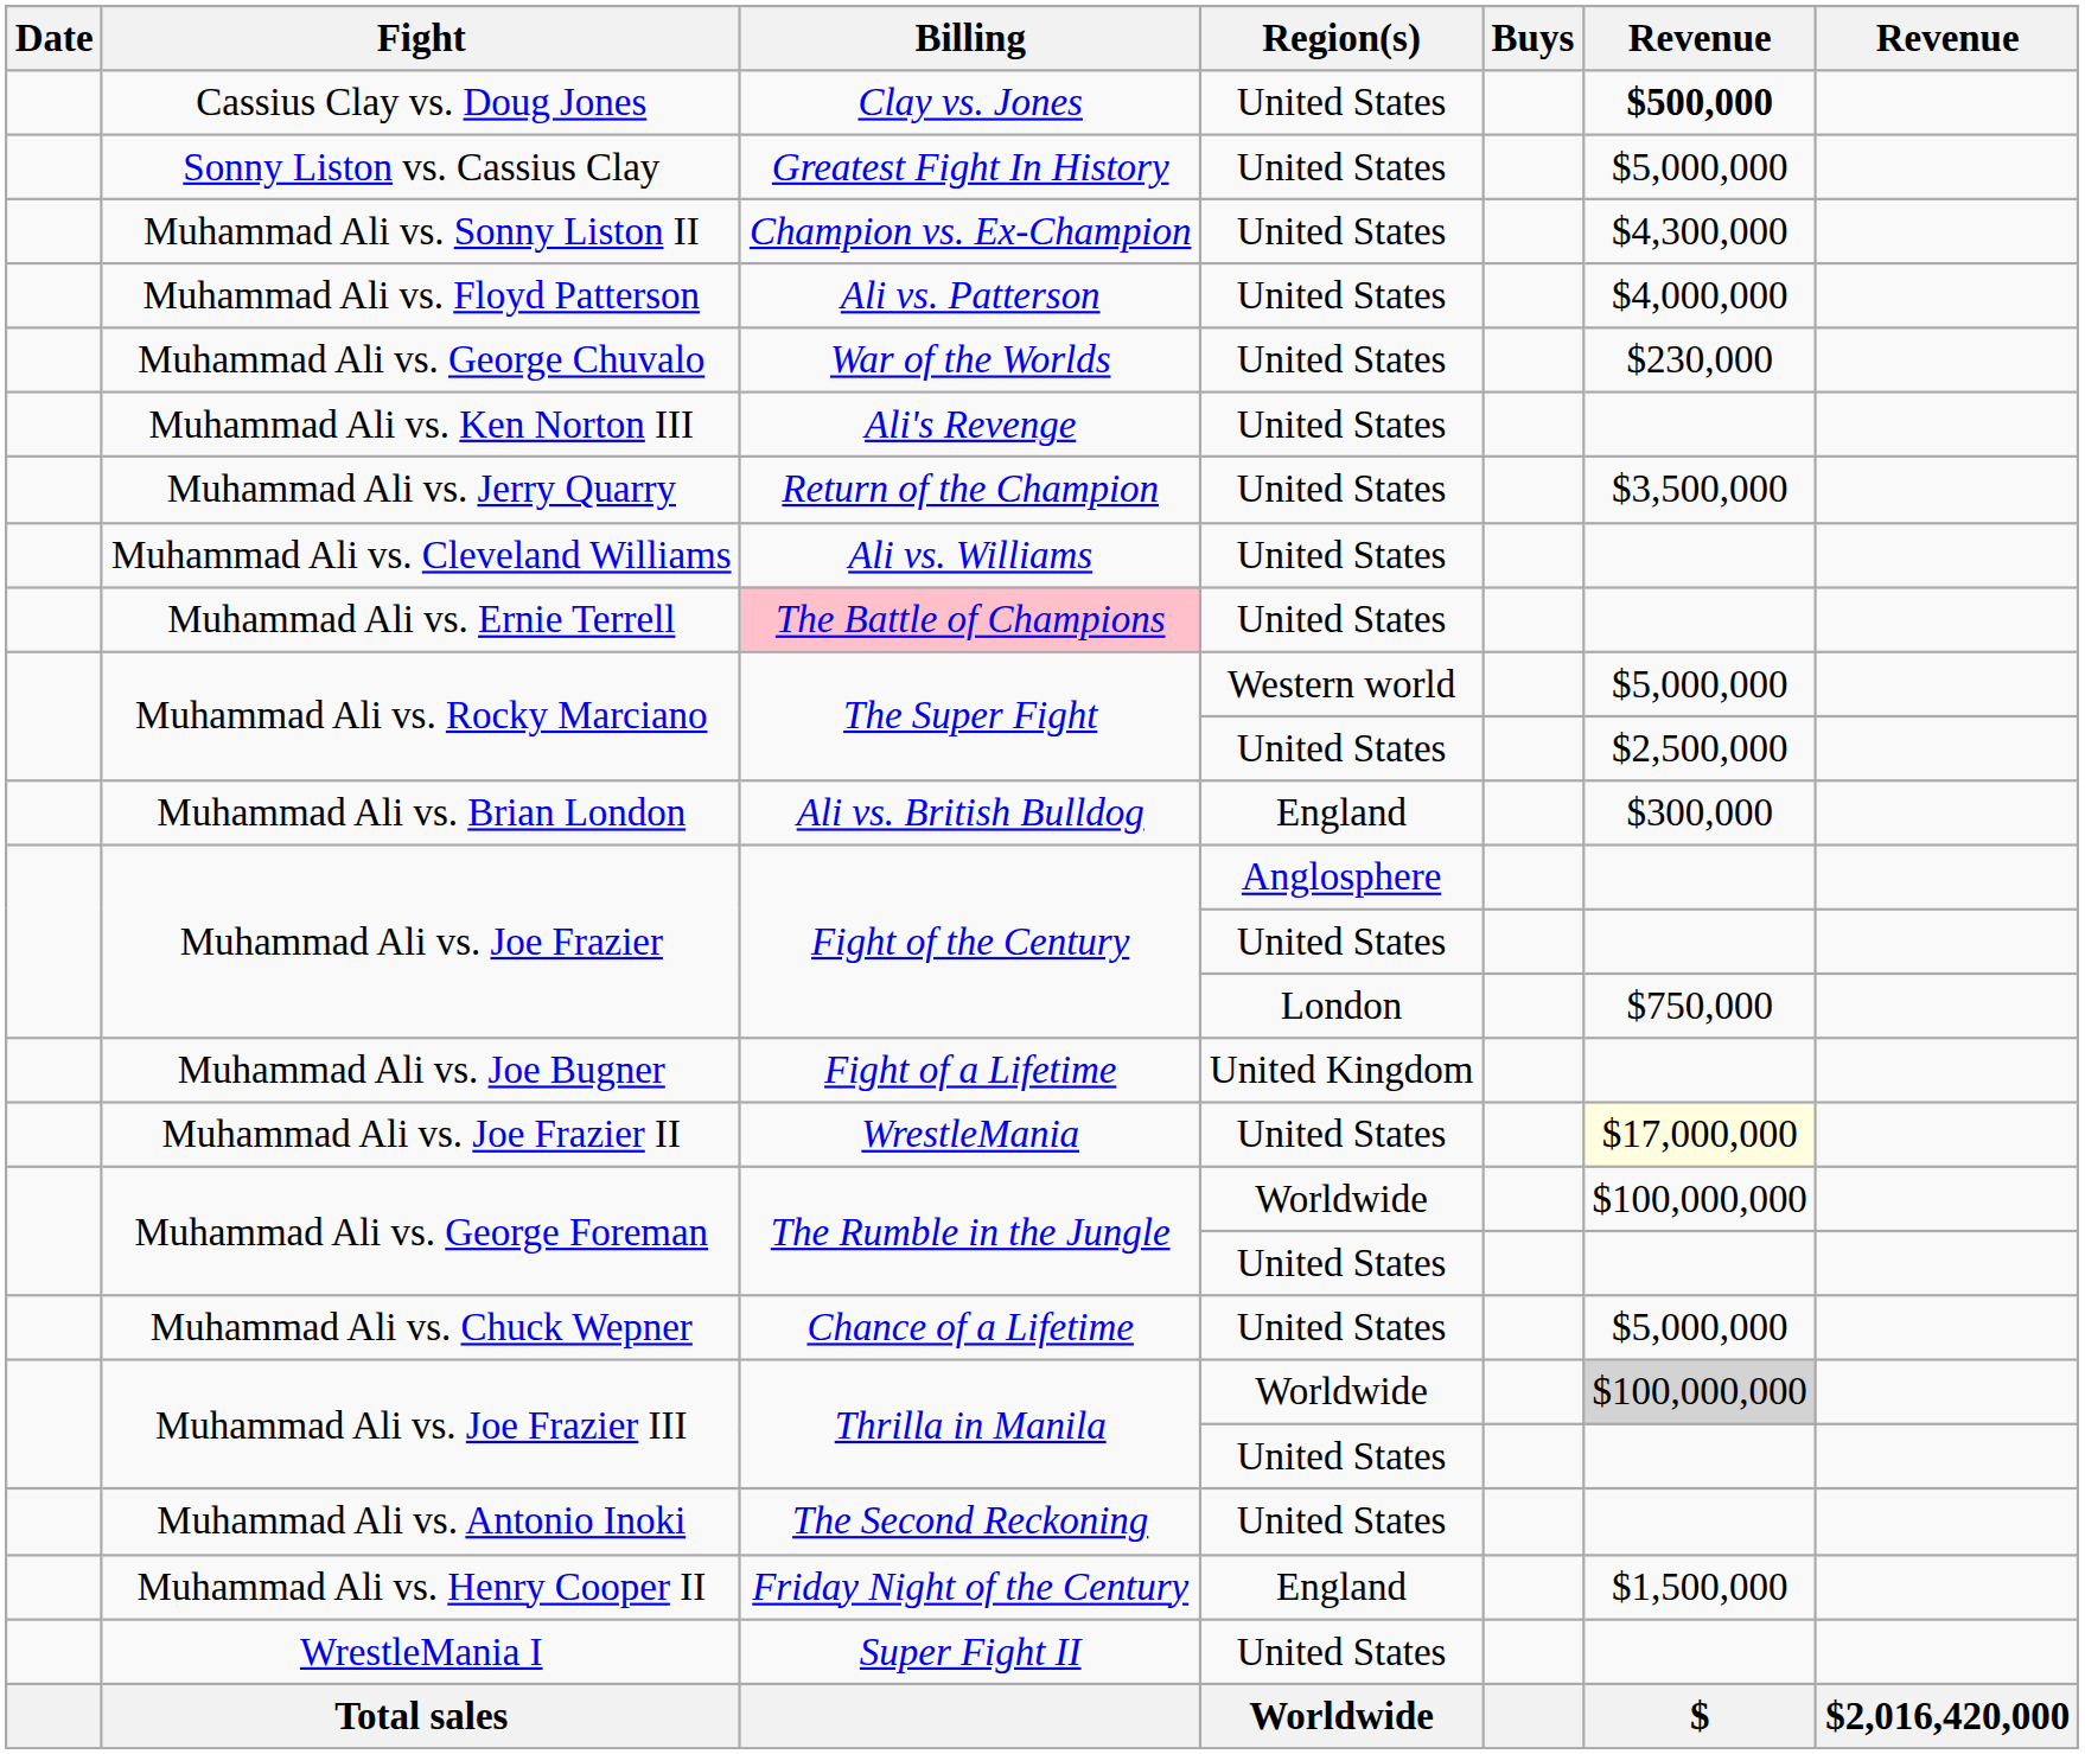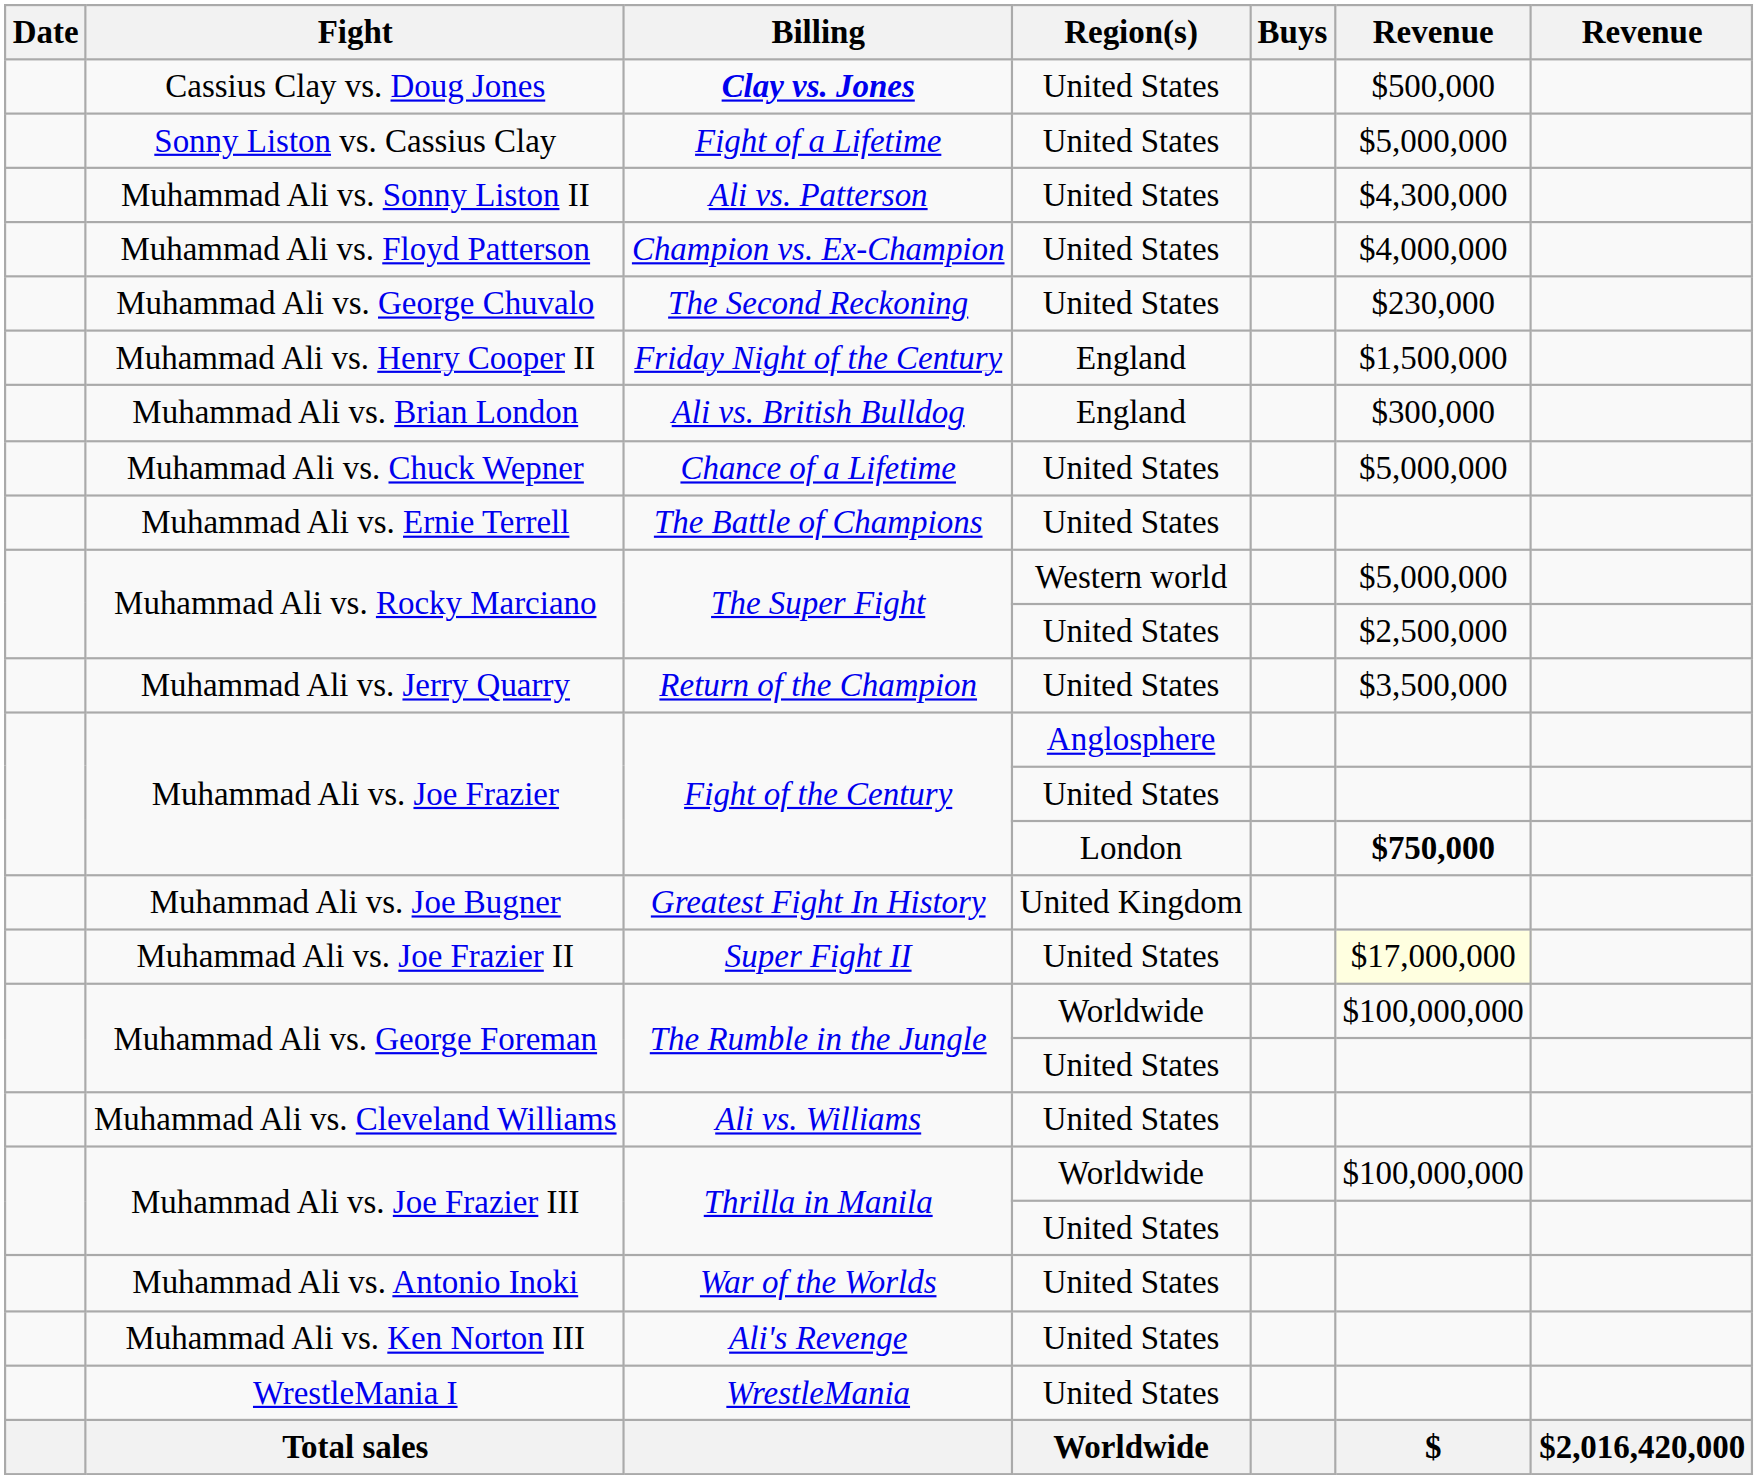 <table class="wikitable sortable" style="text-align:center; font-size:95%">
 <tr>
 <th>Date</th>
 <th>Fight</th>
 <th>Billing</th>
 <th>Region(s)</th>
 <th>Buys</th>
 <th>Revenue</th>
 <th>Revenue </th>
 </tr>
 <tr>
 <td></td>
 <td>Cassius Clay vs. <a href='#'>Doug Jones</a></td>
-<td><em><a href='#'>Clay vs. Jones</a></em></td>
+<td><strong><em><a href='#'>Clay vs. Jones</a></em></strong></td>
 <td>United States</td>
 <td></td>
-<td><strong>$500,000</strong></td>
+<td>$500,000</td>
 <td></td>
 </tr>
 <tr>
 <td></td>
 <td><a href='#'>Sonny Liston</a> vs. Cassius Clay</td>
-<td><em><a href='#'>Greatest Fight In History</a></em></td>
+<td><em><a href='#'>Fight of a Lifetime</a></em></td>
 <td>United States</td>
 <td></td>
 <td>$5,000,000</td>
 <td></td>
 </tr>
 <tr>
 <td></td>
 <td>Muhammad Ali vs. <a href='#'>Sonny Liston</a> II</td>
-<td><em><a href='#'>Champion vs. Ex-Champion</a></em></td>
+<td><em><a href='#'>Ali vs. Patterson</a></em></td>
 <td>United States</td>
 <td></td>
 <td>$4,300,000</td>
 <td></td>
 </tr>
 <tr>
 <td></td>
 <td>Muhammad Ali vs. <a href='#'>Floyd Patterson</a></td>
-<td><em><a href='#'>Ali vs. Patterson</a></em></td>
+<td><em><a href='#'>Champion vs. Ex-Champion</a></em></td>
 <td>United States</td>
 <td></td>
 <td>$4,000,000</td>
 <td></td>
 </tr>
 <tr>
 <td></td>
 <td>Muhammad Ali vs. <a href='#'>George Chuvalo</a></td>
-<td><em><a href='#'>War of the Worlds</a></em></td>
+<td><em><a href='#'>The Second Reckoning</a></em></td>
 <td>United States</td>
 <td></td>
 <td>$230,000</td>
 <td></td>
 </tr>
 <tr>
 <td></td>
-<td>Muhammad Ali vs. <a href='#'>Ken Norton</a> III</td>
-<td><em><a href='#'>Ali's Revenge</a></em></td>
-<td>United States</td>
+<td>Muhammad Ali vs. <a href='#'>Henry Cooper</a> II</td>
+<td><em><a href='#'>Friday Night of the Century</a></em></td>
+<td>England</td>
 <td></td>
-<td></td>
+<td>$1,500,000</td>
 <td></td>
 </tr>
 <tr>
 <td></td>
-<td>Muhammad Ali vs. <a href='#'>Jerry Quarry</a></td>
-<td><em><a href='#'>Return of the Champion</a></em></td>
-<td>United States</td>
+<td>Muhammad Ali vs. <a href='#'>Brian London</a></td>
+<td><em><a href='#'>Ali vs. British Bulldog</a></em></td>
+<td>England</td>
 <td></td>
-<td>$3,500,000</td>
+<td>$300,000</td>
 <td></td>
 </tr>
 <tr>
 <td></td>
-<td>Muhammad Ali vs. <a href='#'>Cleveland Williams</a></td>
-<td><em><a href='#'>Ali vs. Williams</a></em></td>
+<td>Muhammad Ali vs. <a href='#'>Chuck Wepner</a></td>
+<td><em><a href='#'>Chance of a Lifetime</a></em></td>
 <td>United States</td>
 <td></td>
-<td></td>
+<td>$5,000,000</td>
 <td></td>
 </tr>
 <tr>
 <td></td>
 <td>Muhammad Ali vs. <a href='#'>Ernie Terrell</a></td>
-<td style="background: pink;"><em><a href='#'>The Battle of Champions</a></em></td>
+<td><em><a href='#'>The Battle of Champions</a></em></td>
 <td>United States</td>
 <td></td>
 <td></td>
 <td></td>
 </tr>
 <tr>
 <td rowspan="2"></td>
 <td rowspan="2">Muhammad Ali vs. <a href='#'>Rocky Marciano</a></td>
 <td rowspan="2"><em><a href='#'>The Super Fight</a></em></td>
 <td>Western world</td>
 <td></td>
 <td>$5,000,000</td>
 <td></td>
 </tr>
 <tr>
 <td>United States</td>
 <td></td>
 <td>$2,500,000</td>
 <td></td>
 </tr>
 <tr>
 <td></td>
-<td>Muhammad Ali vs. <a href='#'>Brian London</a></td>
-<td><em><a href='#'>Ali vs. British Bulldog</a></em></td>
-<td>England</td>
+<td>Muhammad Ali vs. <a href='#'>Jerry Quarry</a></td>
+<td><em><a href='#'>Return of the Champion</a></em></td>
+<td>United States</td>
 <td></td>
-<td>$300,000</td>
+<td>$3,500,000</td>
 <td></td>
 </tr>
 <tr>
 <td rowspan="3"></td>
 <td rowspan="3">Muhammad Ali vs. <a href='#'>Joe Frazier</a></td>
 <td rowspan="3"><em><a href='#'>Fight of the Century</a></em></td>
 <td><a href='#'>Anglosphere</a></td>
 <td></td>
 <td></td>
 <td></td>
 </tr>
 <tr>
 <td>United States</td>
 <td></td>
 <td></td>
 <td></td>
 </tr>
 <tr>
 <td>London</td>
 <td></td>
-<td>$750,000</td>
+<td><strong>$750,000</strong></td>
 <td></td>
 </tr>
 <tr>
 <td></td>
 <td>Muhammad Ali vs. <a href='#'>Joe Bugner</a></td>
-<td><em><a href='#'>Fight of a Lifetime</a></em></td>
+<td><em><a href='#'>Greatest Fight In History</a></em></td>
 <td>United Kingdom</td>
 <td></td>
 <td></td>
 <td></td>
 </tr>
 <tr>
 <td></td>
 <td>Muhammad Ali vs. <a href='#'>Joe Frazier</a> II</td>
-<td><em><a href='#'>WrestleMania</a></em></td>
+<td><em><a href='#'>Super Fight II</a></em></td>
 <td>United States</td>
 <td></td>
 <td style="background: lightyellow;">$17,000,000</td>
 <td></td>
 </tr>
 <tr>
 <td rowspan="2"></td>
 <td rowspan="2">Muhammad Ali vs. <a href='#'>George Foreman</a></td>
 <td rowspan="2"><em><a href='#'>The Rumble in the Jungle</a></em></td>
 <td>Worldwide</td>
 <td></td>
 <td>$100,000,000</td>
 <td></td>
 </tr>
 <tr>
 <td>United States</td>
 <td></td>
 <td></td>
 <td></td>
 </tr>
 <tr>
 <td></td>
-<td>Muhammad Ali vs. <a href='#'>Chuck Wepner</a></td>
-<td><em><a href='#'>Chance of a Lifetime</a></em></td>
+<td>Muhammad Ali vs. <a href='#'>Cleveland Williams</a></td>
+<td><em><a href='#'>Ali vs. Williams</a></em></td>
 <td>United States</td>
 <td></td>
-<td>$5,000,000</td>
+<td></td>
 <td></td>
 </tr>
 <tr>
 <td rowspan="2"></td>
 <td rowspan="2">Muhammad Ali vs. <a href='#'>Joe Frazier</a> III</td>
 <td rowspan="2"><em><a href='#'>Thrilla in Manila</a></em></td>
 <td>Worldwide</td>
 <td></td>
-<td style="background: lightgrey;">$100,000,000</td>
+<td>$100,000,000</td>
 <td></td>
 </tr>
 <tr>
 <td>United States</td>
 <td></td>
 <td></td>
 <td></td>
 </tr>
 <tr>
 <td></td>
 <td>Muhammad Ali vs. <a href='#'>Antonio Inoki</a></td>
-<td><em><a href='#'>The Second Reckoning</a></em></td>
+<td><em><a href='#'>War of the Worlds</a></em></td>
 <td>United States</td>
 <td></td>
 <td></td>
 <td></td>
 </tr>
 <tr>
 <td></td>
-<td>Muhammad Ali vs. <a href='#'>Henry Cooper</a> II</td>
-<td><em><a href='#'>Friday Night of the Century</a></em></td>
-<td>England</td>
+<td>Muhammad Ali vs. <a href='#'>Ken Norton</a> III</td>
+<td><em><a href='#'>Ali's Revenge</a></em></td>
+<td>United States</td>
 <td></td>
-<td>$1,500,000</td>
+<td></td>
 <td></td>
 </tr>
 <tr>
 <td></td>
 <td><a href='#'>WrestleMania I</a></td>
-<td><em><a href='#'>Super Fight II</a></em></td>
+<td><em><a href='#'>WrestleMania</a></em></td>
 <td>United States</td>
 <td></td>
 <td></td>
 <td></td>
 </tr>
 <tr>
 <th></th>
 <th>Total sales</th>
 <th></th>
 <th>Worldwide</th>
 <th></th>
 <th>$</th>
 <th>$2,016,420,000</th>
 </tr>
 </table>
